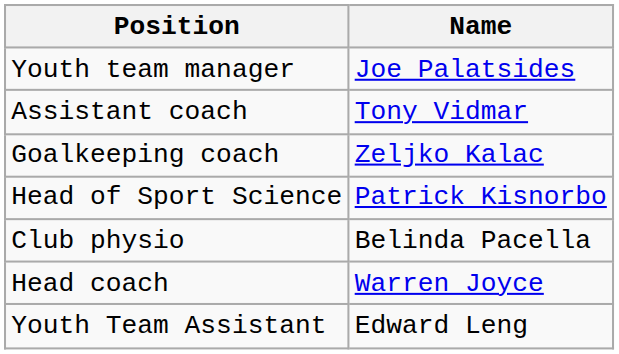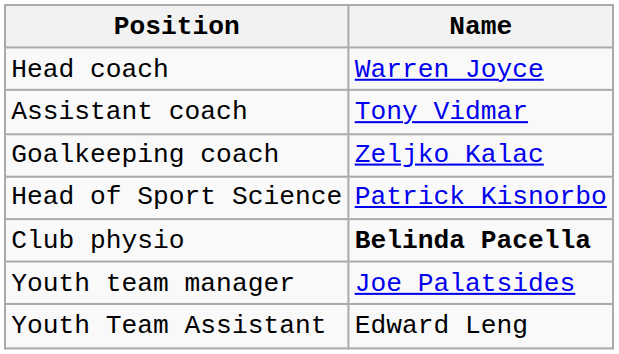 <table class="wikitable">
 <tr>
 <th>Position</th>
 <th>Name</th>
 </tr>
 <tr>
-<td>Youth team manager</td>
-<td> <a href='#'>Joe Palatsides</a></td>
+<td>Head coach</td>
+<td> <a href='#'>Warren Joyce</a></td>
 </tr>
 <tr>
 <td>Assistant coach</td>
 <td> <a href='#'>Tony Vidmar</a></td>
 </tr>
 <tr>
 <td>Goalkeeping coach</td>
 <td> <a href='#'>Zeljko Kalac</a></td>
 </tr>
 <tr>
 <td>Head of Sport Science</td>
 <td> <a href='#'>Patrick Kisnorbo</a></td>
 </tr>
 <tr>
 <td>Club physio</td>
-<td> Belinda Pacella</td>
+<td><strong> Belinda Pacella</strong></td>
 </tr>
 <tr>
-<td>Head coach</td>
-<td> <a href='#'>Warren Joyce</a></td>
+<td>Youth team manager</td>
+<td> <a href='#'>Joe Palatsides</a></td>
 </tr>
 <tr>
 <td>Youth Team Assistant</td>
 <td> Edward Leng</td>
 </tr>
 </table>
